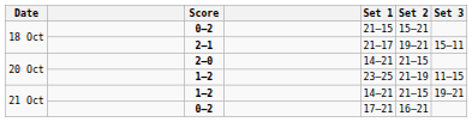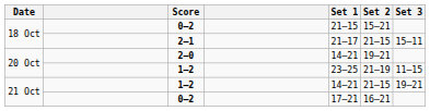 <table class="wikitable" style="text-align: center;">
 <tr>
 <th width="60">Date</th>
 <th align="right" width="270"></th>
 <th width="50">Score</th>
 <th align="left" width="270"></th>
 <th width="50">Set 1</th>
 <th width="50">Set 2</th>
 <th width="50">Set 3</th>
 </tr>
 <tr>
 <td rowspan=2>18 Oct</td>
 <td align=left></td>
 <td align=center><strong>0–2</strong></td>
 <td align=left><strong></strong></td>
 <td>21–15</td>
 <td>15–21</td>
 <td></td>
 </tr>
 <tr>
 <td align=left><strong></strong></td>
 <td align=center><strong>2–1</strong></td>
 <td align=left></td>
 <td>21–17</td>
-<td>19–21</td>
+<td>21–15</td>
 <td>15–11</td>
 </tr>
 <tr>
 <td rowspan=2>20 Oct</td>
 <td align=left><strong></strong></td>
 <td align=center><strong>2–0</strong></td>
 <td align=left></td>
 <td>14–21</td>
-<td>21–15</td>
+<td>19–21</td>
 <td></td>
 </tr>
 <tr>
 <td align=left></td>
 <td align=center><strong>1–2</strong></td>
 <td align=left><strong></strong></td>
 <td>23–25</td>
 <td>21–19</td>
 <td>11–15</td>
 </tr>
 <tr>
 <td rowspan=2>21 Oct</td>
 <td align=left></td>
 <td align=center><strong>1–2</strong></td>
 <td align=left><strong></strong></td>
 <td>14–21</td>
 <td>21–15</td>
 <td>19–21</td>
 </tr>
 <tr>
 <td align=left></td>
 <td align=center><strong>0–2</strong></td>
 <td align=left><strong></strong></td>
 <td>17–21</td>
 <td>16–21</td>
 <td></td>
 </tr>
 </table>
